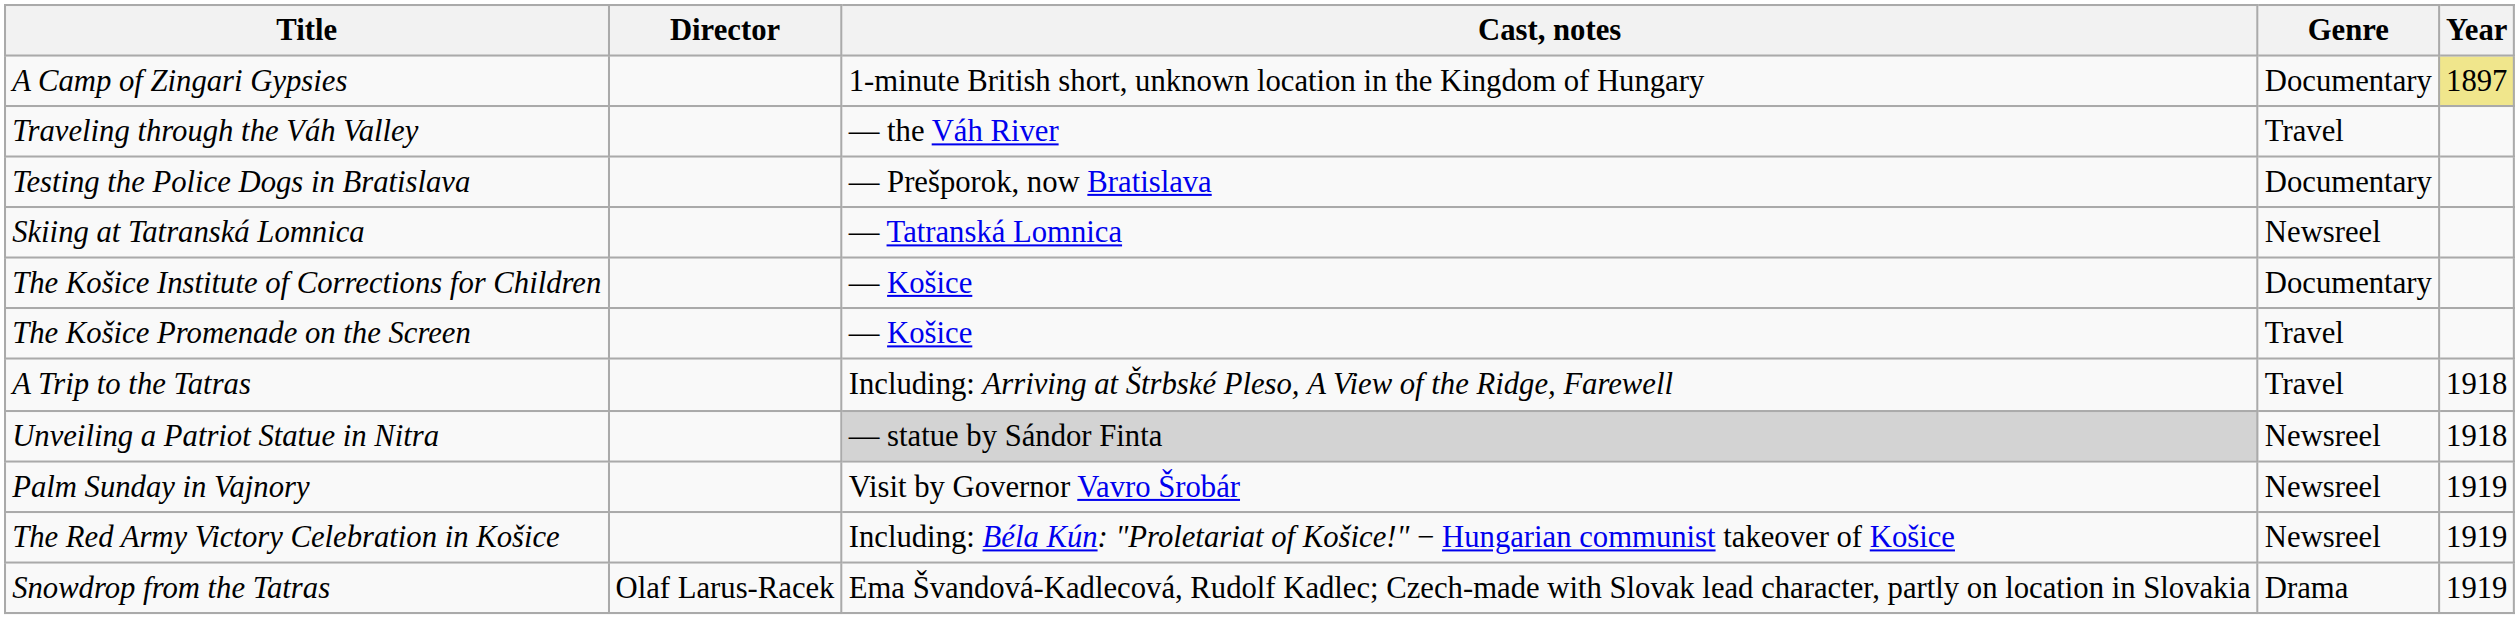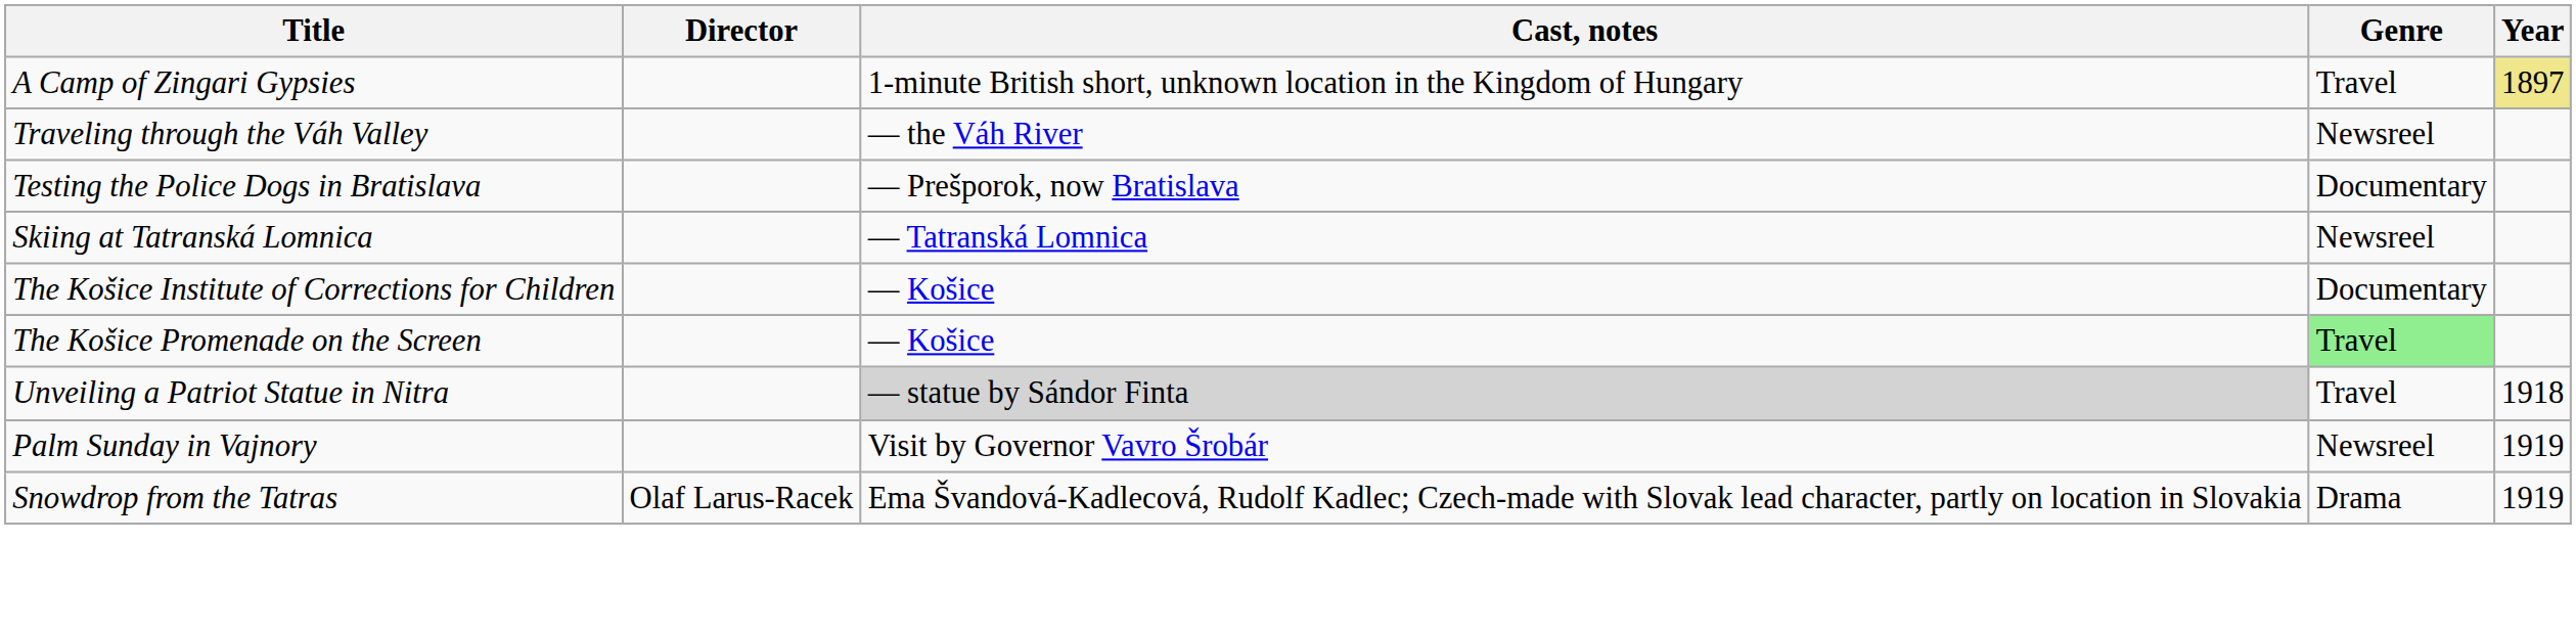 <table class="wikitable" style="font-size: 95%;">
 <tr |->
 <th>Title</th>
 <th>Director</th>
 <th>Cast, notes</th>
 <th>Genre</th>
 <th>Year</th>
 </tr>
 <tr>
 <td><em>A Camp of Zingari Gypsies </em></td>
 <td></td>
 <td>1-minute British short, unknown location in the Kingdom of Hungary</td>
-<td>Documentary</td>
+<td>Travel</td>
 <td style="background: khaki;">1897</td>
 </tr>
 <tr>
 <td><em>Traveling through the Váh Valley</em></td>
 <td></td>
 <td>— the <a href='#'>Váh River</a></td>
-<td>Travel</td>
+<td>Newsreel</td>
 <td></td>
 </tr>
 <tr>
 <td><em>Testing the Police Dogs in Bratislava</em></td>
 <td></td>
 <td>— Prešporok, now <a href='#'>Bratislava</a></td>
 <td>Documentary</td>
 <td></td>
 </tr>
 <tr>
 <td><em>Skiing at Tatranská Lomnica</em></td>
 <td></td>
 <td>— <a href='#'>Tatranská Lomnica</a></td>
 <td>Newsreel</td>
 <td></td>
 </tr>
 <tr>
 <td><em>The Košice Institute of Corrections for Children</em></td>
 <td></td>
 <td>— <a href='#'>Košice</a></td>
 <td>Documentary</td>
 <td></td>
 </tr>
 <tr>
 <td><em>The Košice Promenade on the Screen</em></td>
 <td></td>
 <td>— <a href='#'>Košice</a></td>
-<td>Travel</td>
+<td style="background: lightgreen;">Travel</td>
 <td></td>
-</tr>
-<tr>
-<td><em>A Trip to the Tatras</em></td>
-<td></td>
-<td>Including: <em>Arriving at Štrbské Pleso,</em> <em>A View of the Ridge,</em> <em>Farewell</em></td>
-<td>Travel</td>
-<td>1918</td>
 </tr>
 <tr>
 <td><em>Unveiling a Patriot Statue in Nitra</em></td>
 <td></td>
 <td style="background: lightgrey;">— statue by Sándor Finta</td>
-<td>Newsreel</td>
+<td>Travel</td>
 <td>1918</td>
 </tr>
 <tr>
 <td><em>Palm Sunday in Vajnory</em></td>
 <td></td>
 <td>Visit by Governor <a href='#'>Vavro Šrobár</a></td>
-<td>Newsreel</td>
-<td>1919</td>
-</tr>
-<tr>
-<td><em>The Red Army Victory Celebration in Košice</em></td>
-<td></td>
-<td>Including: <em><a href='#'>Béla Kún</a>: "Proletariat of Košice!"</em> − <a href='#'>Hungarian communist</a> takeover of <a href='#'>Košice</a></td>
 <td>Newsreel</td>
 <td>1919</td>
 </tr>
 <tr>
 <td><em>Snowdrop from the Tatras</em></td>
 <td>Olaf Larus-Racek</td>
 <td>Ema Švandová-Kadlecová, Rudolf Kadlec; Czech-made with Slovak lead character, partly on location in Slovakia</td>
 <td>Drama</td>
 <td>1919</td>
 </tr>
 <tr>
 </tr>
 </table>
